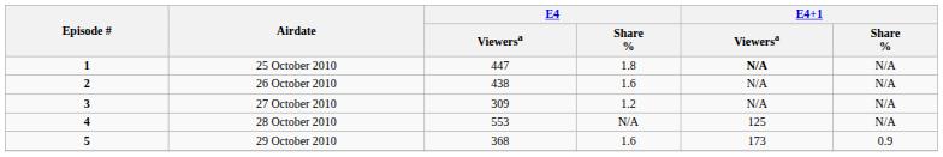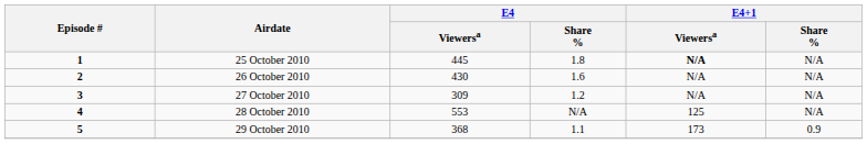 <table class="wikitable" style="text-align: center" width="99%">
 <tr>
 <th rowspan="2">Episode #</th>
 <th rowspan="2">Airdate</th>
 <th colspan="2"><a href='#'>E4</a></th>
 <th colspan="2"><a href='#'>E4+1</a></th>
 </tr>
 <tr>
 <th>Viewers<sup>a</sup></th>
 <th>Share<br>%</th>
 <th>Viewers<sup>a</sup></th>
 <th>Share<br>%</th>
 </tr>
 <tr>
 <td><strong>1</strong></td>
 <td>25 October 2010</td>
-<td>447</td>
+<td>445</td>
 <td>1.8</td>
 <td><strong>N/A</strong></td>
 <td>N/A</td>
 </tr>
 <tr>
 <td><strong>2</strong></td>
 <td>26 October 2010</td>
-<td>438</td>
+<td>430</td>
 <td>1.6</td>
 <td>N/A</td>
 <td>N/A</td>
 </tr>
 <tr>
 <td><strong>3</strong></td>
 <td>27 October 2010</td>
 <td>309</td>
 <td>1.2</td>
 <td>N/A</td>
 <td>N/A</td>
 </tr>
 <tr>
 <td><strong>4</strong></td>
 <td>28 October 2010</td>
 <td>553</td>
 <td>N/A</td>
 <td>125</td>
 <td>N/A</td>
 </tr>
 <tr>
 <td><strong>5</strong></td>
 <td>29 October 2010</td>
 <td>368</td>
-<td>1.6</td>
+<td>1.1</td>
 <td>173</td>
 <td>0.9</td>
 </tr>
 <tr>
 </tr>
 </table>
